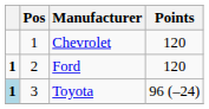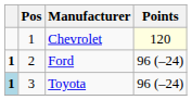 <table class="wikitable" style="font-size: 95%;">
 <tr>
 <th></th>
 <th>Pos</th>
 <th>Manufacturer</th>
 <th>Points</th>
 </tr>
 <tr>
 <td align="left"></td>
 <td style="text-align:center;">1</td>
 <td><a href='#'>Chevrolet</a></td>
-<td style="text-align:center;">120</td>
+<td style="background: lightyellow; text-align:center;">120</td>
 </tr>
 <tr>
 <td align="left"> <strong>1</strong></td>
 <td style="text-align:center;">2</td>
 <td><a href='#'>Ford</a></td>
-<td style="text-align:center;">120</td>
+<td style="text-align:center;">96 (–24)</td>
 </tr>
 <tr>
 <td align="left" style="background: lightblue;"> <strong>1</strong></td>
 <td style="text-align:center;">3</td>
 <td><a href='#'>Toyota</a></td>
 <td style="text-align:center;">96 (–24)</td>
 </tr>
 <tr class="sortbottom">
 </tr>
 </table>
